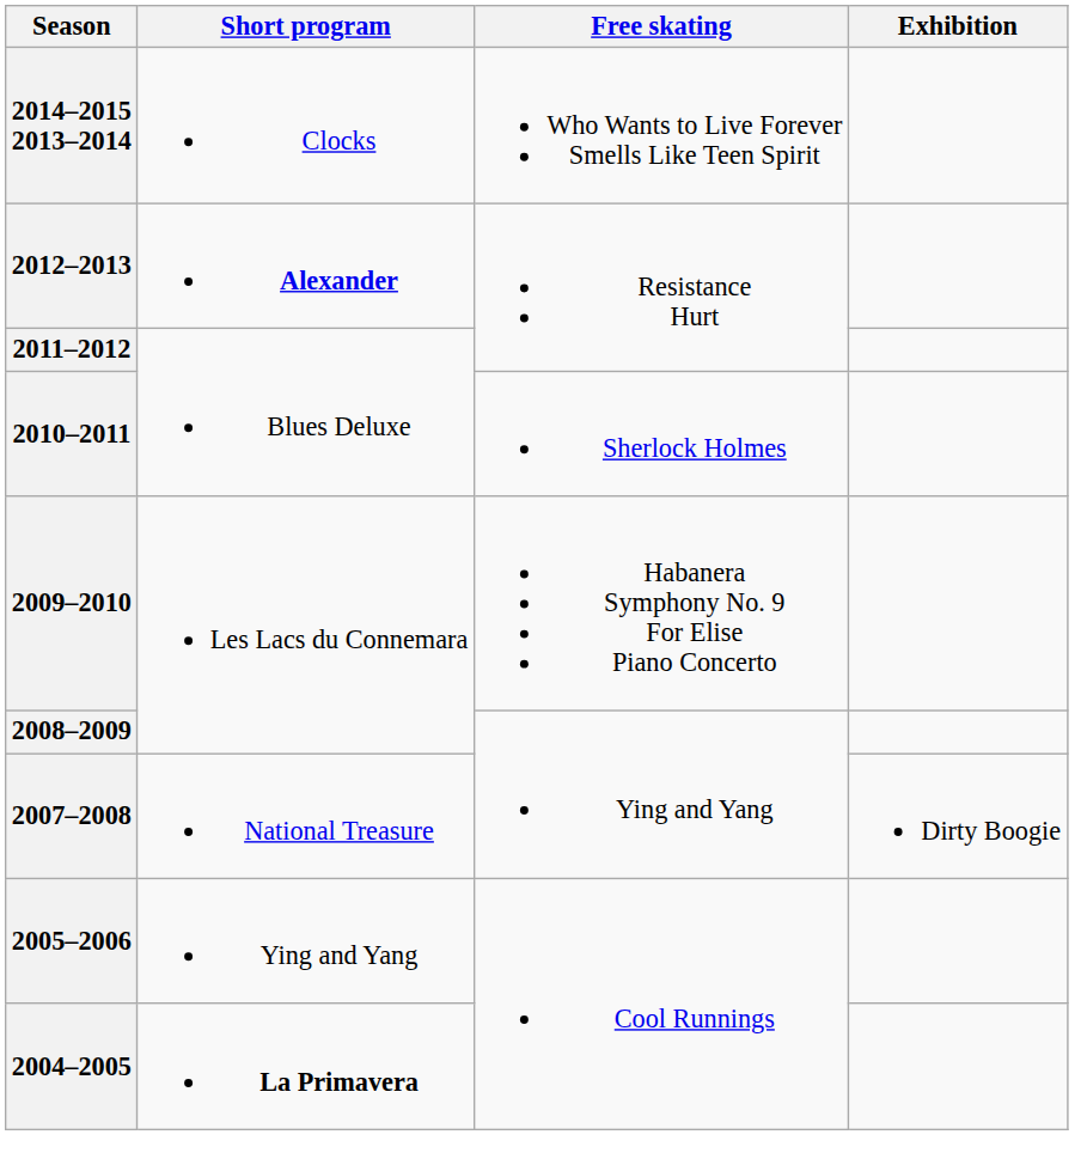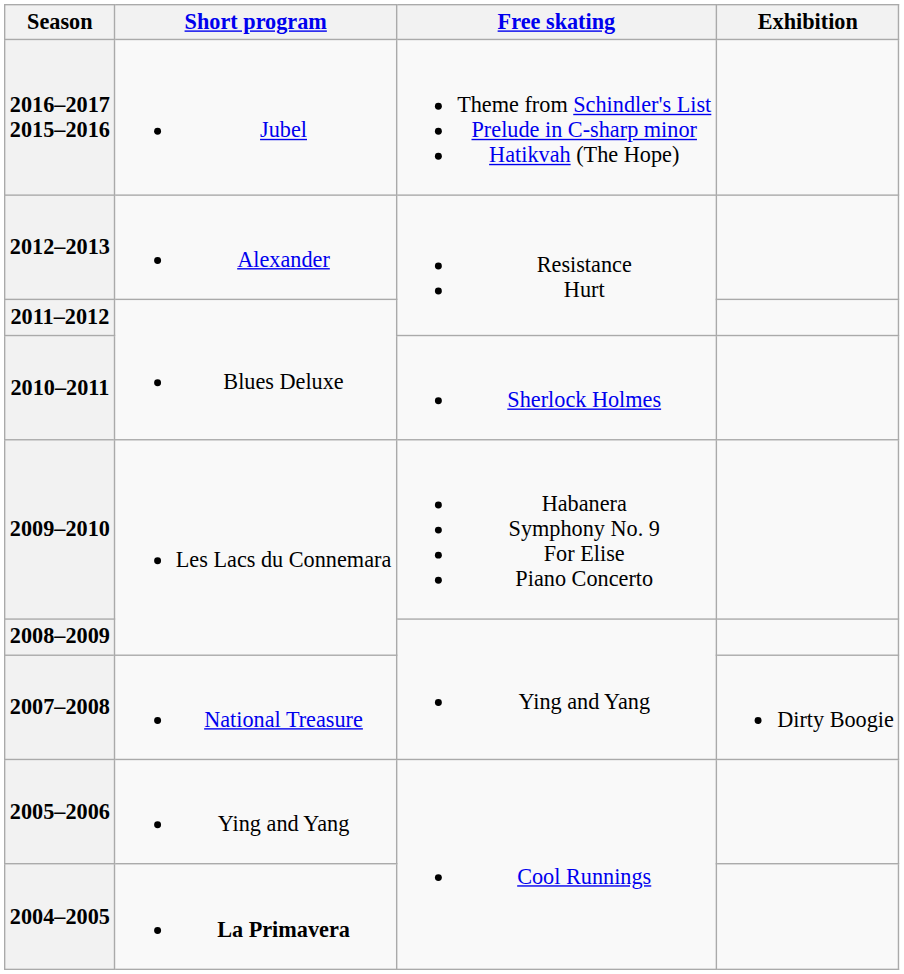 <table class=wikitable style=text-align:center>
 <tr>
 <th>Season</th>
 <th><a href='#'>Short program</a></th>
 <th><a href='#'>Free skating</a></th>
 <th>Exhibition</th>
 </tr>
 <tr>
-<th>2014–2015 <br> 2013–2014 <br> </th>
-<td><br><ul><li><a href='#'>Clocks</a> <br></li></ul></td>
-<td><br><ul><li>Who Wants to Live Forever <br></li><li>Smells Like Teen Spirit <br></li></ul></td>
+<th>2016–2017 <br> 2015–2016 <br> </th>
+<td><br><ul><li><a href='#'>Jubel</a> <br></li></ul></td>
+<td><br><ul><li>Theme from <a href='#'>Schindler's List</a> <br></li><li><a href='#'>Prelude in C-sharp minor</a> <br></li><li><a href='#'>Hatikvah</a> (The Hope)</li></ul></td>
 <td></td>
 </tr>
 <tr>
 <th>2012–2013 <br> </th>
-<td><strong><br><ul><li><a href='#'>Alexander</a> <br></li></ul></strong></td>
+<td><br><ul><li><a href='#'>Alexander</a> <br></li></ul></td>
 <td rowspan="2"><br><ul><li>Resistance <br></li><li>Hurt <br></li></ul></td>
 <td></td>
 </tr>
 <tr>
 <th>2011–2012 <br> </th>
 <td rowspan="2"><br><ul><li>Blues Deluxe <br></li></ul></td>
 <td></td>
 </tr>
 <tr>
 <th>2010–2011 <br> </th>
 <td><br><ul><li><a href='#'>Sherlock Holmes</a> <br></li></ul></td>
 <td></td>
 </tr>
 <tr>
 <th>2009–2010 <br> </th>
 <td rowspan="2"><br><ul><li>Les Lacs du Connemara <br></li></ul></td>
 <td><br><ul><li>Habanera <br></li><li>Symphony No. 9 <br></li><li>For Elise <br></li><li>Piano Concerto <br></li></ul></td>
 <td></td>
 </tr>
 <tr>
 <th>2008–2009 <br> </th>
 <td rowspan="2"><br><ul><li>Ying and Yang <br></li></ul></td>
 <td></td>
 </tr>
 <tr>
 <th>2007–2008 <br> </th>
 <td><br><ul><li><a href='#'>National Treasure</a> <br></li></ul></td>
 <td><br><ul><li>Dirty Boogie <br></li></ul></td>
 </tr>
 <tr>
 <th>2005–2006 <br> </th>
 <td><br><ul><li>Ying and Yang <br></li></ul></td>
 <td rowspan="2"><br><ul><li><a href='#'>Cool Runnings</a> <br></li></ul></td>
 <td></td>
 </tr>
 <tr>
 <th>2004–2005 <br> </th>
 <td><strong><br><ul><li>La Primavera <br></li></ul></strong></td>
 <td></td>
 </tr>
 </table>
